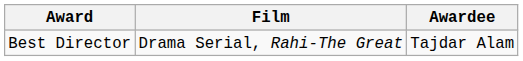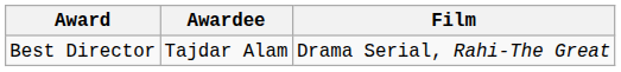 <table class="wikitable">
 <tr>
 <th>Award</th>
+<th>Awardee</th>
 <th>Film</th>
-<th>Awardee</th>
 </tr>
 <tr>
 <td>Best Director</td>
+<td>Tajdar Alam</td>
 <td>Drama Serial, <em>Rahi-The Great</em></td>
-<td>Tajdar Alam</td>
 </tr>
 </table>
